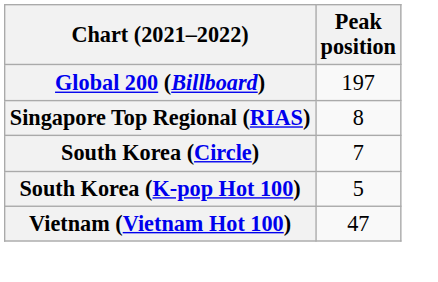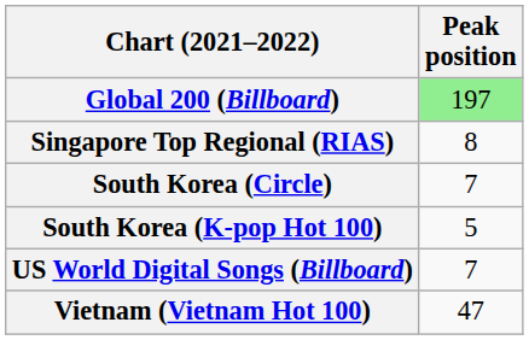 <table class="wikitable sortable plainrowheaders" style="text-align:center">
 <tr>
 <th scope="col">Chart (2021–2022)</th>
 <th scope="col">Peak<br>position</th>
 </tr>
 <tr>
 <th scope="row"><a href='#'>Global 200</a> (<em><a href='#'>Billboard</a></em>)</th>
-<td>197</td>
+<td style="background: lightgreen;">197</td>
 </tr>
 <tr>
 <th scope="row">Singapore Top Regional (<a href='#'>RIAS</a>)</th>
 <td>8</td>
 </tr>
 <tr>
 <th scope="row">South Korea (<a href='#'>Circle</a>)</th>
 <td>7</td>
 </tr>
 <tr>
 <th scope="row">South Korea (<a href='#'>K-pop Hot 100</a>)</th>
 <td>5</td>
 </tr>
 <tr>
+<th scope="row">US <a href='#'>World Digital Songs</a> (<em><a href='#'>Billboard</a></em>)</th>
+<td>7</td>
+</tr>
+<tr>
 <th scope="row">Vietnam (<a href='#'>Vietnam Hot 100</a>)</th>
 <td>47</td>
 </tr>
 </table>
